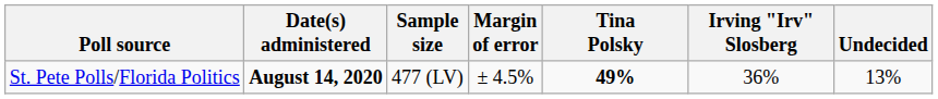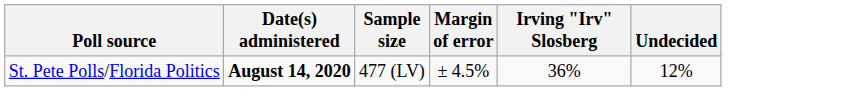 <table class="wikitable" style="font-size:90%;text-align:center;">
 <tr valign=bottom>
 <th>Poll source</th>
 <th>Date(s)<br>administered</th>
 <th>Sample<br>size</th>
 <th>Margin<br>of error</th>
-<th style="width:100px;">Tina<br>Polsky</th>
 <th style="width:100px;">Irving "Irv"<br>Slosberg</th>
 <th>Undecided</th>
 </tr>
 <tr>
 <td style="text-align:left;"><a href='#'>St. Pete Polls</a>/<a href='#'>Florida Politics</a></td>
 <td><strong>August 14, 2020</strong></td>
 <td>477 (LV)</td>
 <td>± 4.5%</td>
-<td><strong>49%</strong></td>
 <td>36%</td>
-<td>13%</td>
+<td>12%</td>
 </tr>
 </table>
